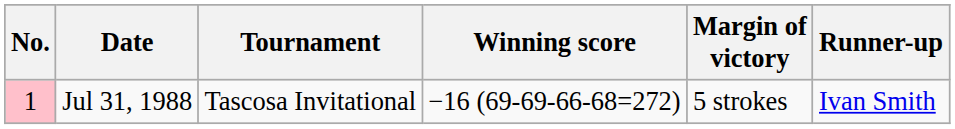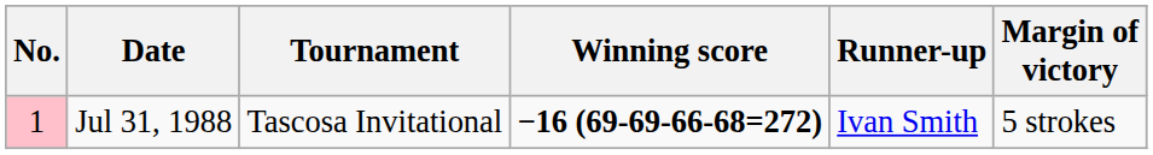 <table class="wikitable" style="font-size:95%;">
 <tr>
 <th>No.</th>
 <th>Date</th>
 <th>Tournament</th>
 <th>Winning score</th>
+<th>Runner-up</th>
 <th>Margin of<br>victory</th>
-<th>Runner-up</th>
 </tr>
 <tr>
 <td align=center style="background: pink;">1</td>
 <td align=right>Jul 31, 1988</td>
 <td>Tascosa Invitational</td>
-<td>−16 (69-69-66-68=272)</td>
+<td><strong>−16 (69-69-66-68=272)</strong></td>
+<td> <a href='#'>Ivan Smith</a></td>
 <td>5 strokes</td>
-<td> <a href='#'>Ivan Smith</a></td>
 </tr>
 </table>
